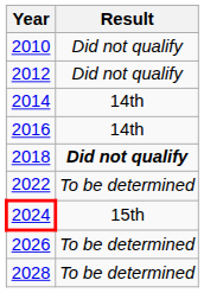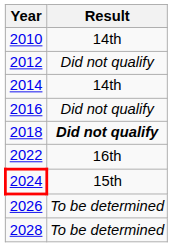 <table class="wikitable" style="text-align:center">
 <tr>
 <th>Year</th>
 <th>Result</th>
 </tr>
 <tr>
 <td> <a href='#'>2010</a></td>
-<td align=center><em>Did not qualify</em></td>
+<td align=center>14th</td>
 </tr>
 <tr>
 <td> <a href='#'>2012</a></td>
 <td align=center><em>Did not qualify</em></td>
 </tr>
 <tr>
 <td> <a href='#'>2014</a></td>
 <td align=center>14th</td>
 </tr>
 <tr>
 <td> <a href='#'>2016</a></td>
-<td align=center>14th</td>
+<td align=center><em>Did not qualify</em></td>
 </tr>
 <tr>
 <td> <a href='#'>2018</a></td>
 <td align=center><strong><em>Did not qualify</em></strong></td>
 </tr>
 <tr>
 <td> <a href='#'>2022</a></td>
-<td><em>To be determined</em></td>
+<td align=center>16th</td>
 </tr>
 <tr>
 <td style="border: 3px solid red"> <a href='#'>2024</a></td>
 <td align=center>15th</td>
 </tr>
 <tr>
 <td> <a href='#'>2026</a></td>
 <td><em>To be determined</em></td>
 </tr>
 <tr>
 <td> <a href='#'>2028</a></td>
 <td><em>To be determined</em></td>
 </tr>
 </table>
